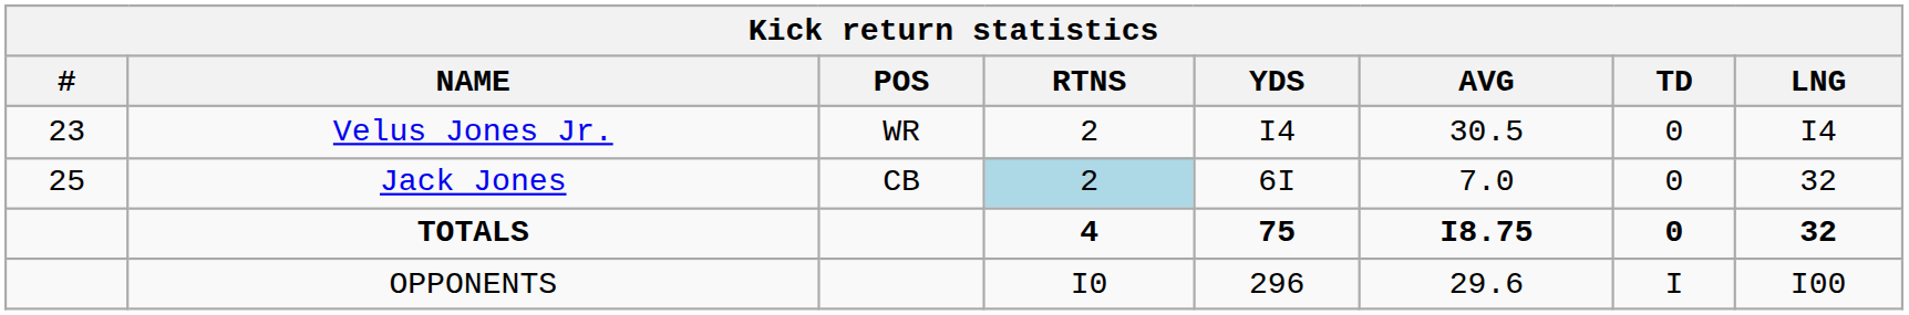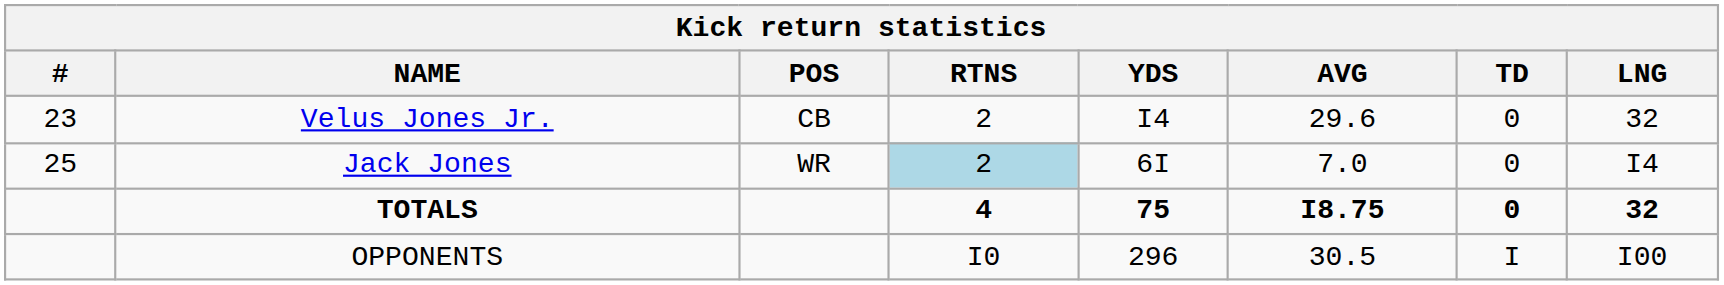 <table style="width:40%; text-align:center;" class="wikitable collapsible collapsed">
 <tr>
 <th colspan="8">Kick return statistics</th>
 </tr>
 <tr>
 <th>#</th>
 <th>NAME</th>
 <th>POS</th>
 <th>RTNS</th>
 <th>YDS</th>
 <th>AVG</th>
 <th>TD</th>
 <th>LNG</th>
 </tr>
 <tr>
 <td>23</td>
 <td><a href='#'>Velus Jones Jr.</a></td>
-<td>WR</td>
+<td>CB</td>
 <td>2</td>
 <td>I4</td>
-<td>30.5</td>
+<td>29.6</td>
 <td>0</td>
-<td>I4</td>
+<td>32</td>
 </tr>
 <tr>
 <td>25</td>
 <td><a href='#'>Jack Jones</a></td>
-<td>CB</td>
+<td>WR</td>
 <td style="background: lightblue;">2</td>
 <td>6I</td>
 <td>7.0</td>
 <td>0</td>
-<td>32</td>
+<td>I4</td>
 </tr>
 <tr>
 <td></td>
 <td><strong>TOTALS</strong></td>
 <td></td>
 <td><strong>4</strong></td>
 <td><strong>75</strong></td>
 <td><strong>I8.75</strong></td>
 <td><strong>0</strong></td>
 <td><strong>32</strong></td>
 </tr>
 <tr>
 <td></td>
 <td>OPPONENTS</td>
 <td></td>
 <td>I0</td>
 <td>296</td>
-<td>29.6</td>
+<td>30.5</td>
 <td>I</td>
 <td>I00</td>
 </tr>
 </table>
